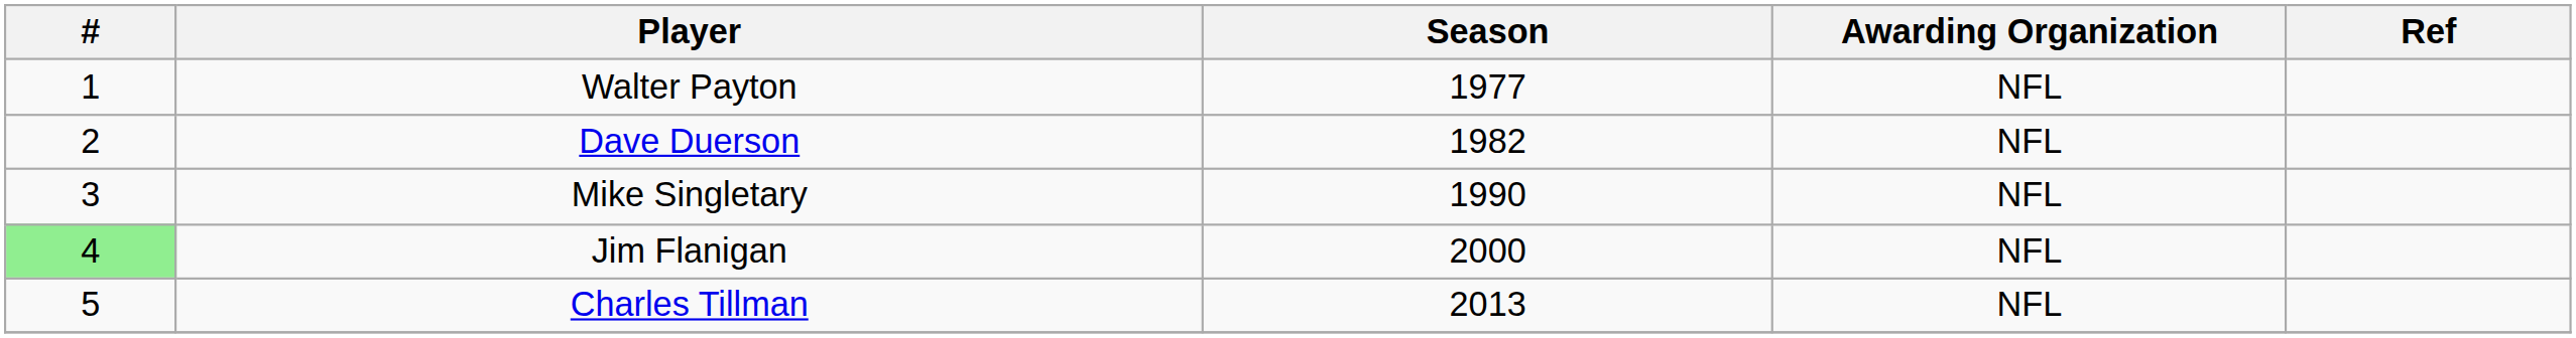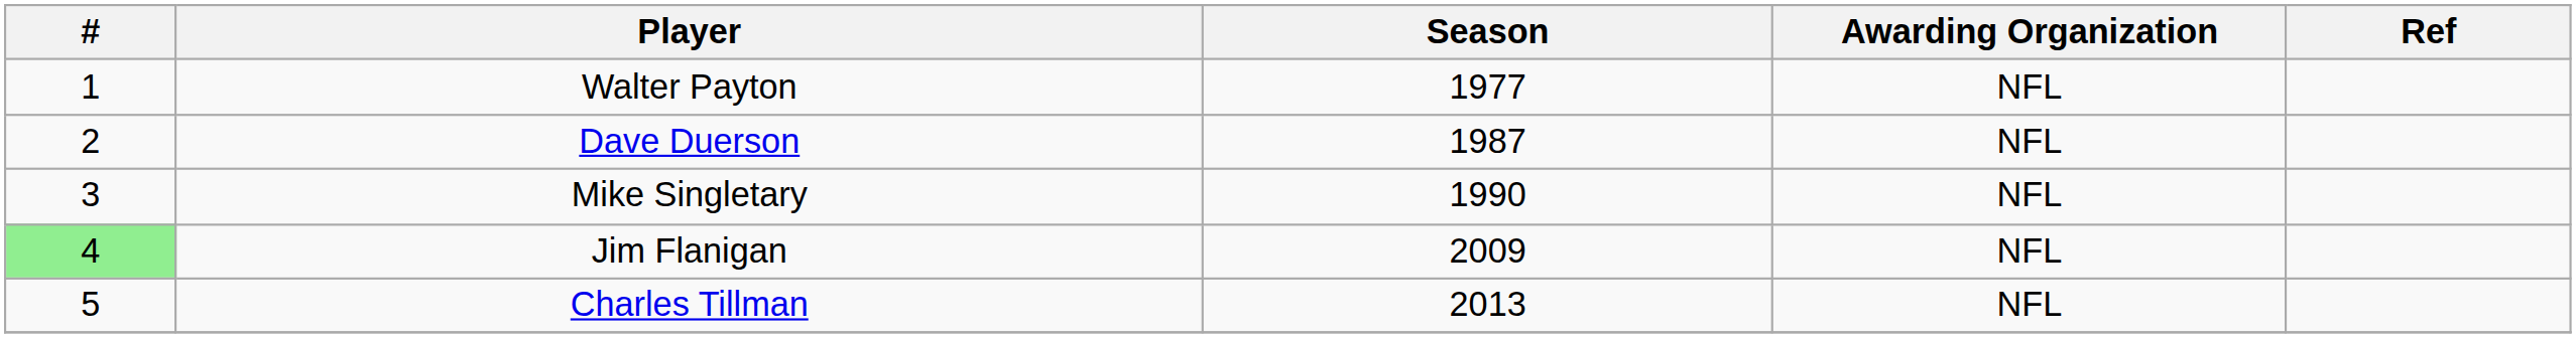 <table class="wikitable" style="text-align:center" width="60%">
 <tr>
 <th scope="col" width=3%>#</th>
 <th scope="col" width=18%>Player</th>
 <th scope="col" width=10%>Season</th>
 <th scope="col" width=9% class="unsortable">Awarding Organization</th>
 <th scope="col" width=5% class="unsortable">Ref</th>
 </tr>
 <tr>
 <td>1</td>
 <td>Walter Payton</td>
 <td align="center">1977</td>
 <td align="center">NFL</td>
 <td></td>
 </tr>
 <tr>
 <td>2</td>
 <td><a href='#'>Dave Duerson</a></td>
-<td align="center">1982</td>
+<td align="center">1987</td>
 <td align="center">NFL</td>
 <td></td>
 </tr>
 <tr>
 <td>3</td>
 <td>Mike Singletary</td>
 <td align="center">1990</td>
 <td align="center">NFL</td>
 <td></td>
 </tr>
 <tr>
 <td style="background: lightgreen;">4</td>
 <td>Jim Flanigan</td>
-<td align="center">2000</td>
+<td align="center">2009</td>
 <td align="center">NFL</td>
 <td></td>
 </tr>
 <tr>
 <td>5</td>
 <td><a href='#'>Charles Tillman</a></td>
 <td align="center">2013</td>
 <td align="center">NFL</td>
 <td></td>
 </tr>
 <tr>
 </tr>
 </table>
